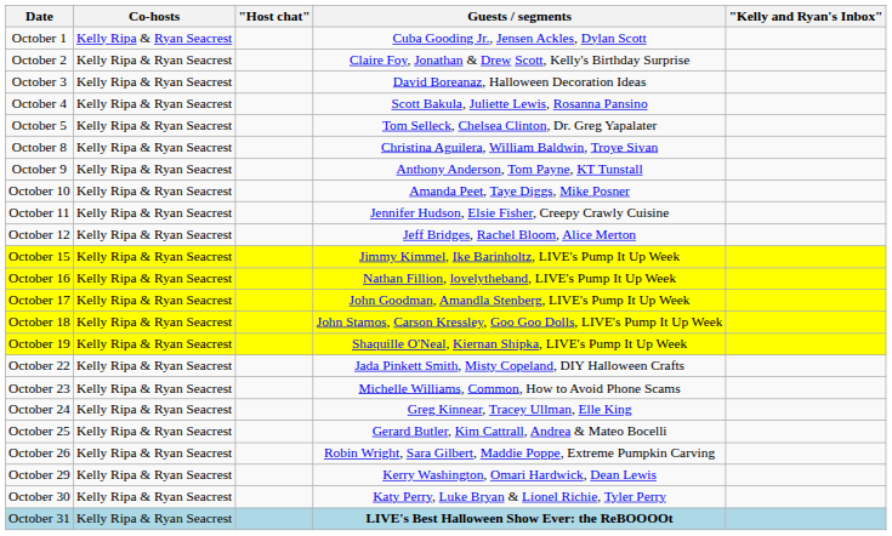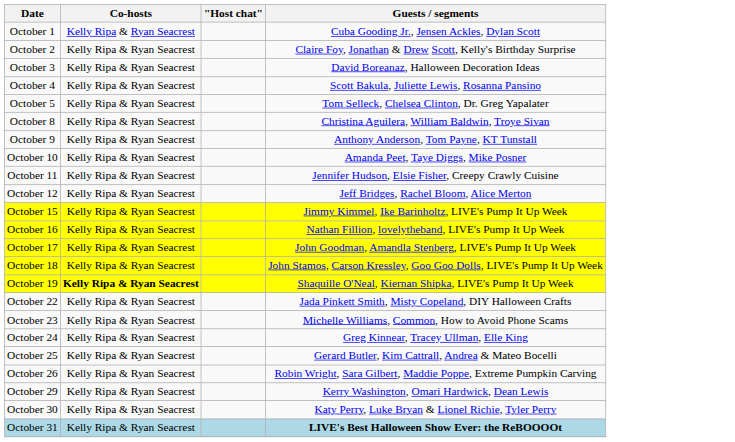 <table class="wikitable sortable" style="text-align:center;">
 <tr>
 <th>Date</th>
 <th>Co-hosts</th>
 <th>"Host chat"</th>
 <th>Guests / segments</th>
-<th>"Kelly and Ryan's Inbox"</th>
 </tr>
 <tr>
 <td>October 1</td>
 <td><a href='#'>Kelly Ripa</a> & <a href='#'>Ryan Seacrest</a></td>
 <td></td>
 <td><a href='#'>Cuba Gooding Jr.</a>, <a href='#'>Jensen Ackles</a>, <a href='#'>Dylan Scott</a></td>
-<td></td>
 </tr>
 <tr>
 <td>October 2</td>
 <td>Kelly Ripa & Ryan Seacrest</td>
 <td></td>
 <td><a href='#'>Claire Foy</a>, <a href='#'>Jonathan</a> & <a href='#'>Drew</a> <a href='#'>Scott</a>, Kelly's Birthday Surprise</td>
-<td></td>
 </tr>
 <tr>
 <td>October 3</td>
 <td>Kelly Ripa & Ryan Seacrest</td>
 <td></td>
 <td><a href='#'>David Boreanaz</a>, Halloween Decoration Ideas</td>
-<td></td>
 </tr>
 <tr>
 <td>October 4</td>
 <td>Kelly Ripa & Ryan Seacrest</td>
 <td></td>
 <td><a href='#'>Scott Bakula</a>, <a href='#'>Juliette Lewis</a>, <a href='#'>Rosanna Pansino</a></td>
-<td></td>
 </tr>
 <tr>
 <td>October 5</td>
 <td>Kelly Ripa & Ryan Seacrest</td>
 <td></td>
 <td><a href='#'>Tom Selleck</a>, <a href='#'>Chelsea Clinton</a>, Dr. Greg Yapalater</td>
-<td></td>
 </tr>
 <tr>
 <td>October 8</td>
 <td>Kelly Ripa & Ryan Seacrest</td>
 <td></td>
 <td><a href='#'>Christina Aguilera</a>, <a href='#'>William Baldwin</a>, <a href='#'>Troye Sivan</a></td>
-<td></td>
 </tr>
 <tr>
 <td>October 9</td>
 <td>Kelly Ripa & Ryan Seacrest</td>
 <td></td>
 <td><a href='#'>Anthony Anderson</a>, <a href='#'>Tom Payne</a>, <a href='#'>KT Tunstall</a></td>
-<td></td>
 </tr>
 <tr>
 <td>October 10</td>
 <td>Kelly Ripa & Ryan Seacrest</td>
 <td></td>
 <td><a href='#'>Amanda Peet</a>, <a href='#'>Taye Diggs</a>, <a href='#'>Mike Posner</a></td>
-<td></td>
 </tr>
 <tr>
 <td>October 11</td>
 <td>Kelly Ripa & Ryan Seacrest</td>
 <td></td>
 <td><a href='#'>Jennifer Hudson</a>, <a href='#'>Elsie Fisher</a>, Creepy Crawly Cuisine</td>
-<td></td>
 </tr>
 <tr>
 <td>October 12</td>
 <td>Kelly Ripa & Ryan Seacrest</td>
 <td></td>
 <td><a href='#'>Jeff Bridges</a>, <a href='#'>Rachel Bloom</a>, <a href='#'>Alice Merton</a></td>
-<td></td>
 </tr>
 <tr style="background:yellow;">
 <td>October 15</td>
 <td>Kelly Ripa & Ryan Seacrest</td>
 <td></td>
 <td><a href='#'>Jimmy Kimmel</a>, <a href='#'>Ike Barinholtz</a>, LIVE's Pump It Up Week</td>
-<td></td>
 </tr>
 <tr style="background:yellow;">
 <td>October 16</td>
 <td>Kelly Ripa & Ryan Seacrest</td>
 <td></td>
 <td><a href='#'>Nathan Fillion</a>, <a href='#'>lovelytheband</a>, LIVE's Pump It Up Week</td>
-<td></td>
 </tr>
 <tr style="background:yellow;">
 <td>October 17</td>
 <td>Kelly Ripa & Ryan Seacrest</td>
 <td></td>
 <td><a href='#'>John Goodman</a>, <a href='#'>Amandla Stenberg</a>, LIVE's Pump It Up Week</td>
-<td></td>
 </tr>
 <tr style="background:yellow;">
 <td>October 18</td>
 <td>Kelly Ripa & Ryan Seacrest</td>
 <td></td>
 <td><a href='#'>John Stamos</a>, <a href='#'>Carson Kressley</a>, <a href='#'>Goo Goo Dolls</a>, LIVE's Pump It Up Week</td>
-<td></td>
 </tr>
 <tr style="background:yellow;">
 <td>October 19</td>
-<td>Kelly Ripa & Ryan Seacrest</td>
+<td><strong>Kelly Ripa & Ryan Seacrest</strong></td>
 <td></td>
 <td><a href='#'>Shaquille O'Neal</a>, <a href='#'>Kiernan Shipka</a>, LIVE's Pump It Up Week</td>
-<td></td>
 </tr>
 <tr>
 <td>October 22</td>
 <td>Kelly Ripa & Ryan Seacrest</td>
 <td></td>
 <td><a href='#'>Jada Pinkett Smith</a>, <a href='#'>Misty Copeland</a>, DIY Halloween Crafts</td>
-<td></td>
 </tr>
 <tr>
 <td>October 23</td>
 <td>Kelly Ripa & Ryan Seacrest</td>
 <td></td>
 <td><a href='#'>Michelle Williams</a>, <a href='#'>Common</a>, How to Avoid Phone Scams</td>
-<td></td>
 </tr>
 <tr>
 <td>October 24</td>
 <td>Kelly Ripa & Ryan Seacrest</td>
 <td></td>
 <td><a href='#'>Greg Kinnear</a>, <a href='#'>Tracey Ullman</a>, <a href='#'>Elle King</a></td>
-<td></td>
 </tr>
 <tr>
 <td>October 25</td>
 <td>Kelly Ripa & Ryan Seacrest</td>
 <td></td>
 <td><a href='#'>Gerard Butler</a>, <a href='#'>Kim Cattrall</a>, <a href='#'>Andrea</a> & Mateo Bocelli</td>
-<td></td>
 </tr>
 <tr>
 <td>October 26</td>
 <td>Kelly Ripa & Ryan Seacrest</td>
 <td></td>
 <td><a href='#'>Robin Wright</a>, <a href='#'>Sara Gilbert</a>, <a href='#'>Maddie Poppe</a>, Extreme Pumpkin Carving</td>
-<td></td>
 </tr>
 <tr>
 <td>October 29</td>
 <td>Kelly Ripa & Ryan Seacrest</td>
 <td></td>
 <td><a href='#'>Kerry Washington</a>, <a href='#'>Omari Hardwick</a>, <a href='#'>Dean Lewis</a></td>
-<td></td>
 </tr>
 <tr>
 <td>October 30</td>
 <td>Kelly Ripa & Ryan Seacrest</td>
 <td></td>
 <td><a href='#'>Katy Perry</a>, <a href='#'>Luke Bryan</a> & <a href='#'>Lionel Richie</a>, <a href='#'>Tyler Perry</a></td>
-<td></td>
 </tr>
 <tr style="background:lightblue;">
 <td>October 31</td>
 <td>Kelly Ripa & Ryan Seacrest</td>
 <td></td>
 <td><strong>LIVE's Best Halloween Show Ever: the ReBOOOOt</strong></td>
-<td></td>
 </tr>
 </table>
